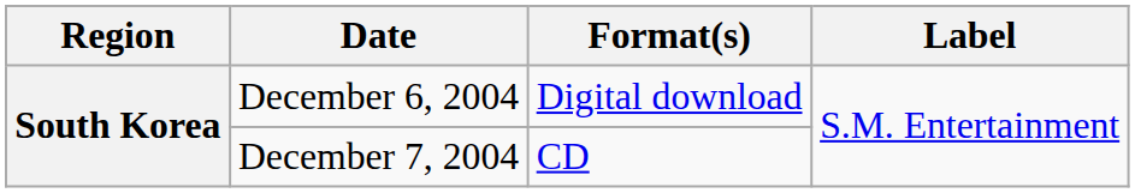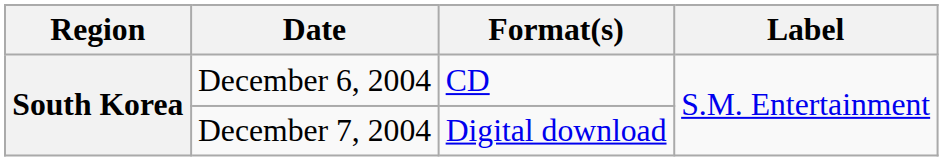 <table class="wikitable plainrowheaders">
 <tr>
 <th scope="col">Region</th>
 <th scope="col">Date</th>
 <th scope="col">Format(s)</th>
 <th scope="col">Label</th>
 </tr>
 <tr>
 <th scope="row" rowspan="2">South Korea</th>
 <td>December 6, 2004</td>
-<td><a href='#'>Digital download</a></td>
+<td><a href='#'>CD</a></td>
 <td rowspan="2"><a href='#'>S.M. Entertainment</a></td>
 </tr>
 <tr>
 <td>December 7, 2004</td>
-<td><a href='#'>CD</a></td>
+<td><a href='#'>Digital download</a></td>
 </tr>
 </table>
